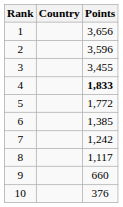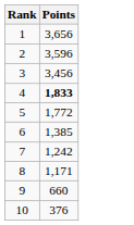 <table class="wikitable" style="text-align:center;">
 <tr>
 <th>Rank</th>
-<th>Country</th>
 <th>Points</th>
 </tr>
 <tr>
 <td>1</td>
-<td align="left"></td>
 <td>3,656</td>
 </tr>
 <tr>
 <td>2</td>
-<td align="left"></td>
 <td>3,596</td>
 </tr>
 <tr>
 <td>3</td>
-<td align="left"></td>
-<td>3,455</td>
+<td>3,456</td>
 </tr>
 <tr>
 <td>4</td>
-<td align="left"></td>
 <td><strong>1,833</strong></td>
 </tr>
 <tr>
 <td>5</td>
-<td align="left"></td>
 <td>1,772</td>
 </tr>
 <tr>
 <td>6</td>
-<td align="left"></td>
 <td>1,385</td>
 </tr>
 <tr>
 <td>7</td>
-<td align="left"></td>
 <td>1,242</td>
 </tr>
 <tr>
 <td>8</td>
-<td align="left"></td>
-<td>1,117</td>
+<td>1,171</td>
 </tr>
 <tr>
 <td>9</td>
-<td align="left"></td>
 <td>660</td>
 </tr>
 <tr>
 <td>10</td>
-<td align="left"></td>
 <td>376</td>
 </tr>
 </table>
